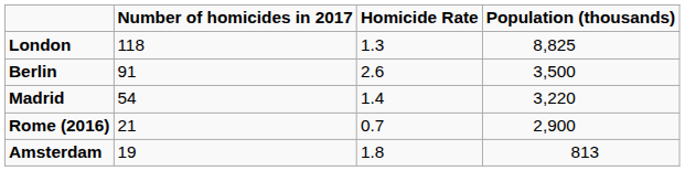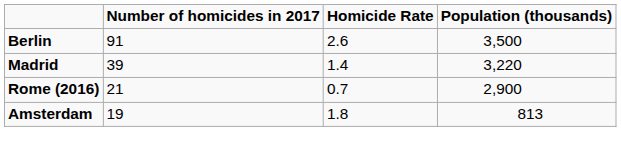 <table class="wikitable">
 <tr>
 <td></td>
 <td><strong>Number of homicides in 2017</strong></td>
 <td><strong>Homicide Rate</strong></td>
 <td><strong>Population</strong>    <strong>(thousands)</strong></td>
-</tr>
-<tr>
-<td><strong>London</strong></td>
-<td>118</td>
-<td>1.3</td>
-<td>          8,825</td>
 </tr>
 <tr>
 <td><strong>Berlin</strong></td>
 <td>91</td>
 <td>2.6</td>
 <td>          3,500</td>
 </tr>
 <tr>
 <td><strong>Madrid</strong></td>
-<td>54</td>
+<td>39</td>
 <td>1.4</td>
 <td>          3,220</td>
 </tr>
 <tr>
 <td><strong>Rome (2016)</strong></td>
 <td>21</td>
 <td>0.7</td>
 <td>          2,900</td>
 </tr>
 <tr>
 <td><strong>Amsterdam</strong></td>
 <td>19</td>
 <td>1.8</td>
 <td>                  813</td>
 </tr>
 </table>
